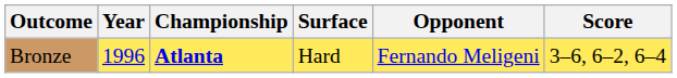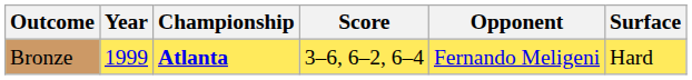 <table class="sortable wikitable">
 <tr>
 <th>Outcome</th>
 <th>Year</th>
 <th>Championship</th>
+<th>Score</th>
+<th>Opponent</th>
 <th>Surface</th>
-<th>Opponent</th>
-<th>Score</th>
 </tr>
 <tr bgcolor=FFEA5C>
 <td style="background:#c96;">Bronze</td>
-<td><a href='#'>1996</a></td>
+<td><a href='#'>1999</a></td>
 <td><strong> <a href='#'>Atlanta</a></strong></td>
+<td>3–6, 6–2, 6–4</td>
+<td> <a href='#'>Fernando Meligeni</a></td>
 <td>Hard</td>
-<td> <a href='#'>Fernando Meligeni</a></td>
-<td>3–6, 6–2, 6–4</td>
 </tr>
 </table>
